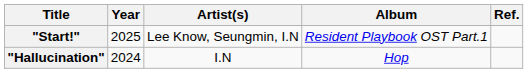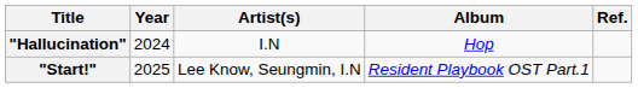 <table class="wikitable plainrowheaders" style="text-align:center">
 <tr>
 <th scope="col">Title</th>
 <th scope="col">Year</th>
 <th scope="col">Artist(s)</th>
 <th scope="col">Album</th>
 <th scope="col">Ref.</th>
 </tr>
 <tr>
+<th scope="row">"Hallucination"</th>
+<td>2024</td>
+<td>I.N</td>
+<td><em><a href='#'>Hop</a></em></td>
+<td></td>
+</tr>
+<tr>
 <th scope="row">"Start!"</th>
 <td>2025</td>
 <td>Lee Know, Seungmin, I.N</td>
 <td><em><a href='#'>Resident Playbook</a> OST Part.1</em></td>
 <td></td>
 </tr>
-<tr>
-<th scope="row">"Hallucination"</th>
-<td>2024</td>
-<td>I.N</td>
-<td><em><a href='#'>Hop</a></em></td>
-<td></td>
-</tr>
 </table>
